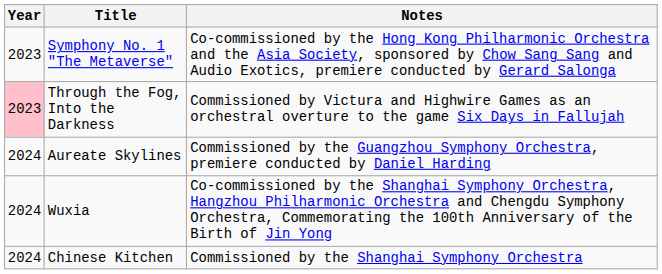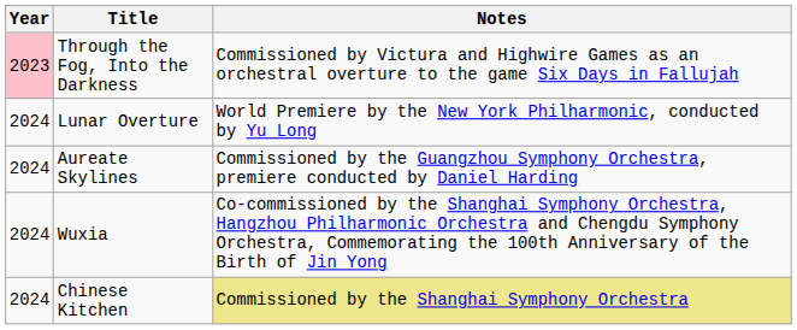 <table class="wikitable sortable">
 <tr>
 <th>Year</th>
 <th>Title</th>
 <th>Notes</th>
 </tr>
 <tr>
-<td>2023</td>
-<td><a href='#'>Symphony No. 1 "The Metaverse"</a></td>
-<td>Co-commissioned by the <a href='#'>Hong Kong Philharmonic Orchestra</a> and the <a href='#'>Asia Society</a>, sponsored by <a href='#'>Chow Sang Sang</a> and Audio Exotics, premiere conducted by <a href='#'>Gerard Salonga</a></td>
-</tr>
-<tr>
 <td style="background: pink;">2023</td>
 <td>Through the Fog, Into the Darkness</td>
 <td>Commissioned by Victura and Highwire Games as an orchestral overture to the game <a href='#'>Six Days in Fallujah</a></td>
+</tr>
+<tr>
+<td>2024</td>
+<td>Lunar Overture</td>
+<td>World Premiere by the <a href='#'>New York Philharmonic</a>, conducted by <a href='#'>Yu Long</a></td>
 </tr>
 <tr>
 <td>2024</td>
 <td>Aureate Skylines</td>
 <td>Commissioned by the <a href='#'>Guangzhou Symphony Orchestra</a>, premiere conducted by <a href='#'>Daniel Harding</a></td>
 </tr>
 <tr>
 <td>2024</td>
 <td>Wuxia</td>
 <td>Co-commissioned by the <a href='#'>Shanghai Symphony Orchestra</a>, <a href='#'>Hangzhou Philharmonic Orchestra</a> and Chengdu Symphony Orchestra, Commemorating the 100th Anniversary of the Birth of <a href='#'>Jin Yong</a></td>
 </tr>
 <tr>
 <td>2024</td>
 <td>Chinese Kitchen</td>
-<td>Commissioned by the <a href='#'>Shanghai Symphony Orchestra</a></td>
+<td style="background: khaki;">Commissioned by the <a href='#'>Shanghai Symphony Orchestra</a></td>
 </tr>
 </table>
